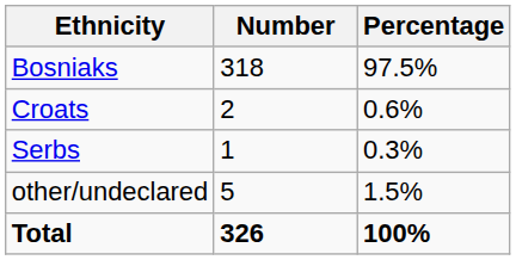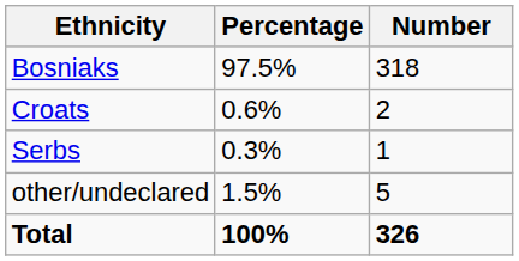 <table class="wikitable">
 <tr>
 <th width="100px">Ethnicity</th>
+<th width="80px">Percentage</th>
 <th width="80px">Number</th>
-<th width="80px">Percentage</th>
 </tr>
 <tr>
 <td><a href='#'>Bosniaks</a></td>
+<td>97.5%</td>
 <td>318</td>
-<td>97.5%</td>
 </tr>
 <tr>
 <td><a href='#'>Croats</a></td>
+<td>0.6%</td>
 <td>2</td>
-<td>0.6%</td>
 </tr>
 <tr>
 <td><a href='#'>Serbs</a></td>
+<td>0.3%</td>
 <td>1</td>
-<td>0.3%</td>
 </tr>
 <tr>
 <td>other/undeclared</td>
+<td>1.5%</td>
 <td>5</td>
-<td>1.5%</td>
 </tr>
 <tr>
 <td><strong>Total</strong></td>
+<td><strong>100%</strong></td>
 <td><strong>326</strong></td>
-<td><strong>100%</strong></td>
 </tr>
 </table>
